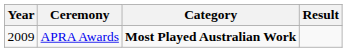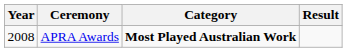 <table class="wikitable">
 <tr>
 <th>Year</th>
 <th>Ceremony</th>
 <th>Category</th>
 <th>Result</th>
 </tr>
 <tr>
-<td>2009</td>
+<td>2008</td>
 <td><a href='#'>APRA Awards</a></td>
 <td><strong>Most Played Australian Work</strong></td>
 <td></td>
 </tr>
 </table>
